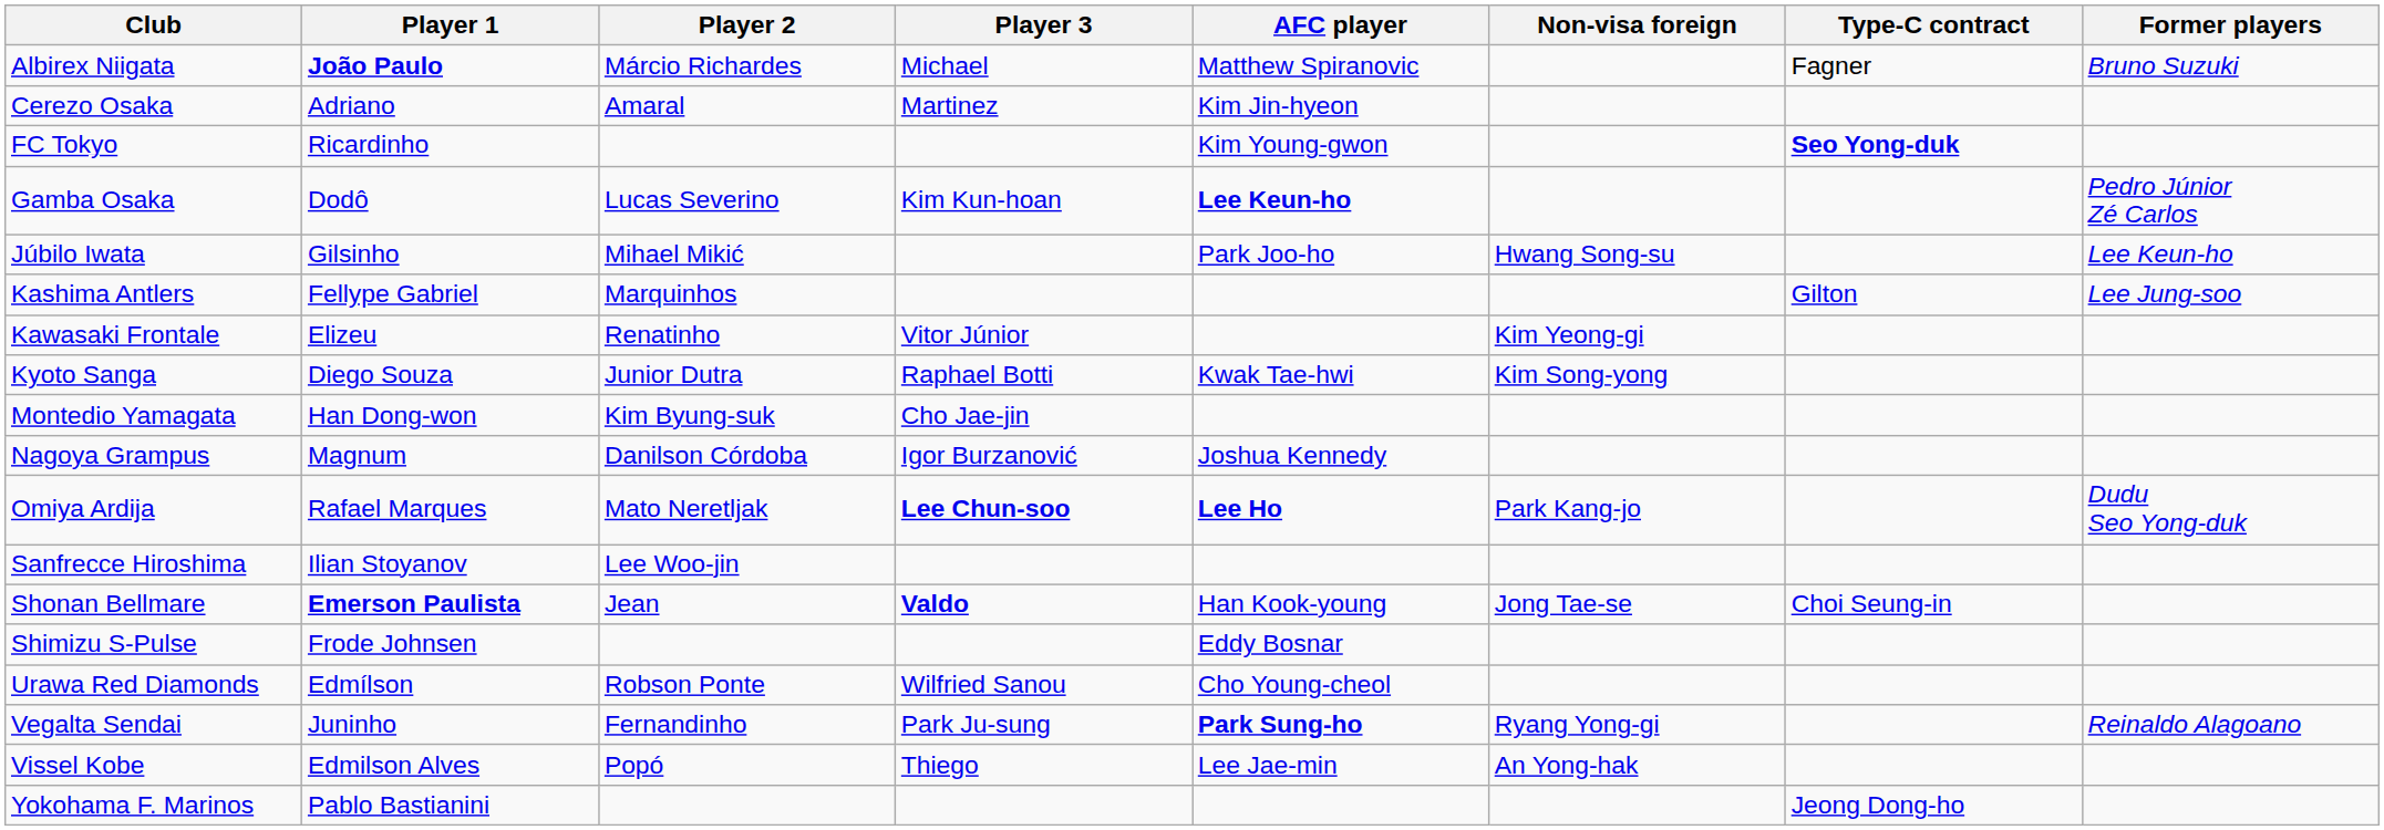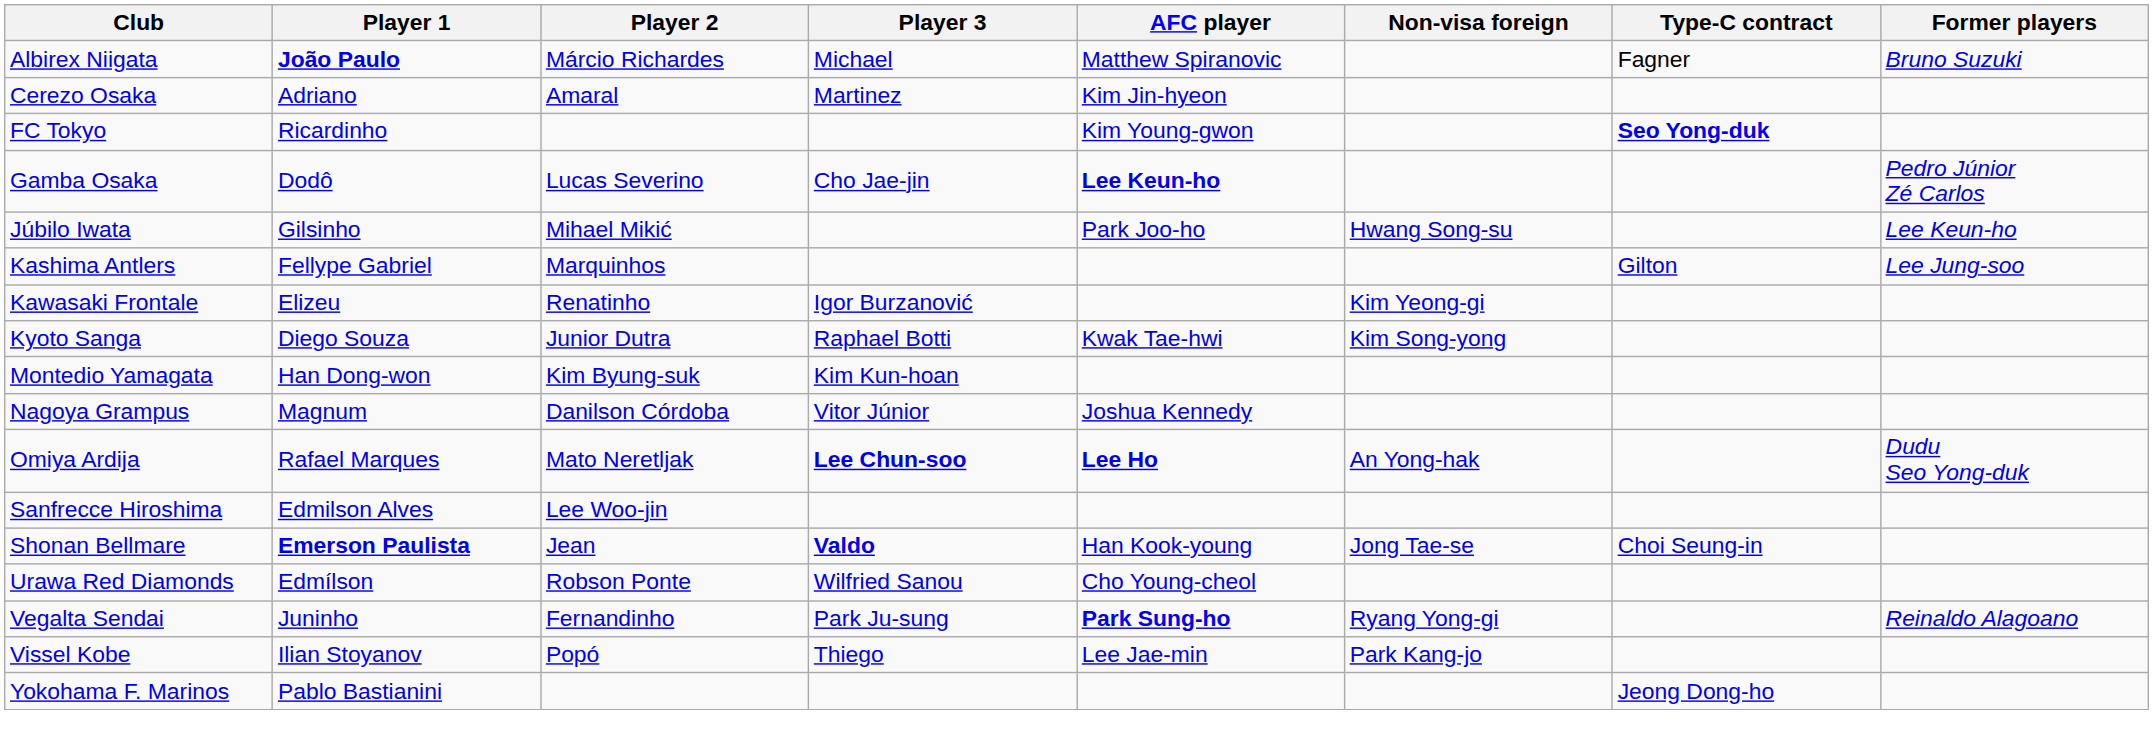 <table class="wikitable">
 <tr>
 <th width ="180">Club</th>
 <th width ="180">Player 1</th>
 <th width ="180">Player 2</th>
 <th width ="180">Player 3</th>
 <th width ="180"><a href='#'>AFC</a> player</th>
 <th width ="180">Non-visa foreign</th>
 <th width ="180">Type-C contract</th>
 <th width ="180">Former players</th>
 </tr>
 <tr>
 <td><a href='#'>Albirex Niigata</a></td>
 <td> <strong><a href='#'>João Paulo</a></strong></td>
 <td> <a href='#'>Márcio Richardes</a></td>
 <td> <a href='#'>Michael</a></td>
 <td> <a href='#'>Matthew Spiranovic</a></td>
 <td></td>
 <td> Fagner</td>
 <td> <em><a href='#'>Bruno Suzuki</a></em></td>
 </tr>
 <tr>
 <td><a href='#'>Cerezo Osaka</a></td>
 <td> <a href='#'>Adriano</a></td>
 <td> <a href='#'>Amaral</a></td>
 <td> <a href='#'>Martinez</a></td>
 <td> <a href='#'>Kim Jin-hyeon</a></td>
 <td></td>
 <td></td>
 <td></td>
 </tr>
 <tr>
 <td><a href='#'>FC Tokyo</a></td>
 <td> <a href='#'>Ricardinho</a></td>
 <td></td>
 <td></td>
 <td> <a href='#'>Kim Young-gwon</a></td>
 <td></td>
 <td> <strong><a href='#'>Seo Yong-duk</a></strong></td>
 <td></td>
 </tr>
 <tr>
 <td><a href='#'>Gamba Osaka</a></td>
 <td> <a href='#'>Dodô</a></td>
 <td> <a href='#'>Lucas Severino</a></td>
-<td> <a href='#'>Kim Kun-hoan</a></td>
+<td> <a href='#'>Cho Jae-jin</a></td>
 <td> <strong><a href='#'>Lee Keun-ho</a></strong></td>
 <td></td>
 <td></td>
 <td> <em><a href='#'>Pedro Júnior</a></em> <br>  <em><a href='#'>Zé Carlos</a></em></td>
 </tr>
 <tr>
 <td><a href='#'>Júbilo Iwata</a></td>
 <td> <a href='#'>Gilsinho</a></td>
 <td> <a href='#'>Mihael Mikić</a></td>
 <td></td>
 <td> <a href='#'>Park Joo-ho</a></td>
 <td> <a href='#'>Hwang Song-su</a></td>
 <td></td>
 <td> <em><a href='#'>Lee Keun-ho</a></em></td>
 </tr>
 <tr>
 <td><a href='#'>Kashima Antlers</a></td>
 <td> <a href='#'>Fellype Gabriel</a></td>
 <td> <a href='#'>Marquinhos</a></td>
 <td></td>
 <td></td>
 <td></td>
 <td> <a href='#'>Gilton</a></td>
 <td> <em><a href='#'>Lee Jung-soo</a></em></td>
 </tr>
 <tr>
 <td><a href='#'>Kawasaki Frontale</a></td>
 <td> <a href='#'>Elizeu</a></td>
 <td> <a href='#'>Renatinho</a></td>
-<td> <a href='#'>Vitor Júnior</a></td>
+<td> <a href='#'>Igor Burzanović</a></td>
 <td></td>
 <td> <a href='#'>Kim Yeong-gi</a></td>
 <td></td>
 <td></td>
 </tr>
 <tr>
 <td><a href='#'>Kyoto Sanga</a></td>
 <td> <a href='#'>Diego Souza</a></td>
 <td> <a href='#'>Junior Dutra</a></td>
 <td> <a href='#'>Raphael Botti</a></td>
 <td> <a href='#'>Kwak Tae-hwi</a></td>
 <td> <a href='#'>Kim Song-yong</a></td>
 <td></td>
 <td></td>
 </tr>
 <tr>
 <td><a href='#'>Montedio Yamagata</a></td>
 <td> <a href='#'>Han Dong-won</a></td>
 <td> <a href='#'>Kim Byung-suk</a></td>
-<td> <a href='#'>Cho Jae-jin</a></td>
+<td> <a href='#'>Kim Kun-hoan</a></td>
 <td></td>
 <td></td>
 <td></td>
 <td></td>
 </tr>
 <tr>
 <td><a href='#'>Nagoya Grampus</a></td>
 <td> <a href='#'>Magnum</a></td>
 <td> <a href='#'>Danilson Córdoba</a></td>
-<td> <a href='#'>Igor Burzanović</a></td>
+<td> <a href='#'>Vitor Júnior</a></td>
 <td> <a href='#'>Joshua Kennedy</a></td>
 <td></td>
 <td></td>
 <td></td>
 </tr>
 <tr>
 <td><a href='#'>Omiya Ardija</a></td>
 <td> <a href='#'>Rafael Marques</a></td>
 <td> <a href='#'>Mato Neretljak</a></td>
 <td> <strong><a href='#'>Lee Chun-soo</a></strong></td>
 <td> <strong><a href='#'>Lee Ho</a></strong></td>
-<td> <a href='#'>Park Kang-jo</a></td>
+<td> <a href='#'>An Yong-hak</a></td>
 <td></td>
 <td> <em><a href='#'>Dudu</a></em> <br>  <em><a href='#'>Seo Yong-duk</a></em></td>
 </tr>
 <tr>
 <td><a href='#'>Sanfrecce Hiroshima</a></td>
-<td> <a href='#'>Ilian Stoyanov</a></td>
+<td> <a href='#'>Edmilson Alves</a></td>
 <td> <a href='#'>Lee Woo-jin</a></td>
 <td></td>
 <td></td>
 <td></td>
 <td></td>
 <td></td>
 </tr>
 <tr>
 <td><a href='#'>Shonan Bellmare</a></td>
 <td> <strong><a href='#'>Emerson Paulista</a></strong></td>
 <td> <a href='#'>Jean</a></td>
 <td> <strong><a href='#'>Valdo</a></strong></td>
 <td> <a href='#'>Han Kook-young</a></td>
 <td> <a href='#'>Jong Tae-se</a></td>
 <td> <a href='#'>Choi Seung-in</a></td>
-<td></td>
-</tr>
-<tr>
-<td><a href='#'>Shimizu S-Pulse</a></td>
-<td> <a href='#'>Frode Johnsen</a></td>
-<td></td>
-<td></td>
-<td> <a href='#'>Eddy Bosnar</a></td>
-<td></td>
-<td></td>
 <td></td>
 </tr>
 <tr>
 <td><a href='#'>Urawa Red Diamonds</a></td>
 <td> <a href='#'>Edmílson</a></td>
 <td> <a href='#'>Robson Ponte</a></td>
 <td> <a href='#'>Wilfried Sanou</a></td>
 <td> <a href='#'>Cho Young-cheol</a></td>
 <td></td>
 <td></td>
 <td></td>
 </tr>
 <tr>
 <td><a href='#'>Vegalta Sendai</a></td>
 <td> <a href='#'>Juninho</a></td>
 <td> <a href='#'>Fernandinho</a></td>
 <td> <a href='#'>Park Ju-sung</a></td>
 <td> <strong><a href='#'>Park Sung-ho</a></strong></td>
 <td> <a href='#'>Ryang Yong-gi</a></td>
 <td></td>
 <td> <em><a href='#'>Reinaldo Alagoano</a></em></td>
 </tr>
 <tr>
 <td><a href='#'>Vissel Kobe</a></td>
-<td> <a href='#'>Edmilson Alves</a></td>
+<td> <a href='#'>Ilian Stoyanov</a></td>
 <td> <a href='#'>Popó</a></td>
 <td> <a href='#'>Thiego</a></td>
 <td> <a href='#'>Lee Jae-min</a></td>
-<td> <a href='#'>An Yong-hak</a></td>
+<td> <a href='#'>Park Kang-jo</a></td>
 <td></td>
 <td></td>
 </tr>
 <tr>
 <td><a href='#'>Yokohama F. Marinos</a></td>
 <td> <a href='#'>Pablo Bastianini</a></td>
 <td></td>
 <td></td>
 <td></td>
 <td></td>
 <td> <a href='#'>Jeong Dong-ho</a></td>
 <td></td>
 </tr>
 </table>
